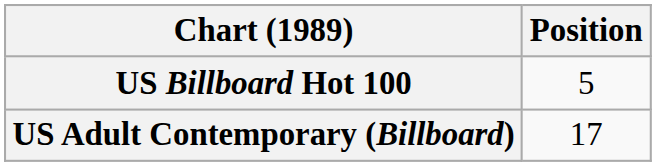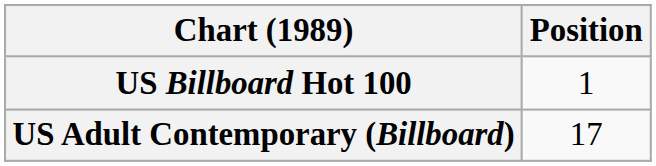 <table class="wikitable plainrowheaders" style="text-align:center">
 <tr>
 <th>Chart (1989)</th>
 <th>Position</th>
 </tr>
 <tr>
 <th scope="row">US <em>Billboard</em> Hot 100</th>
-<td>5</td>
+<td>1</td>
 </tr>
 <tr>
 <th scope="row">US Adult Contemporary (<em>Billboard</em>)</th>
 <td>17</td>
 </tr>
 </table>
